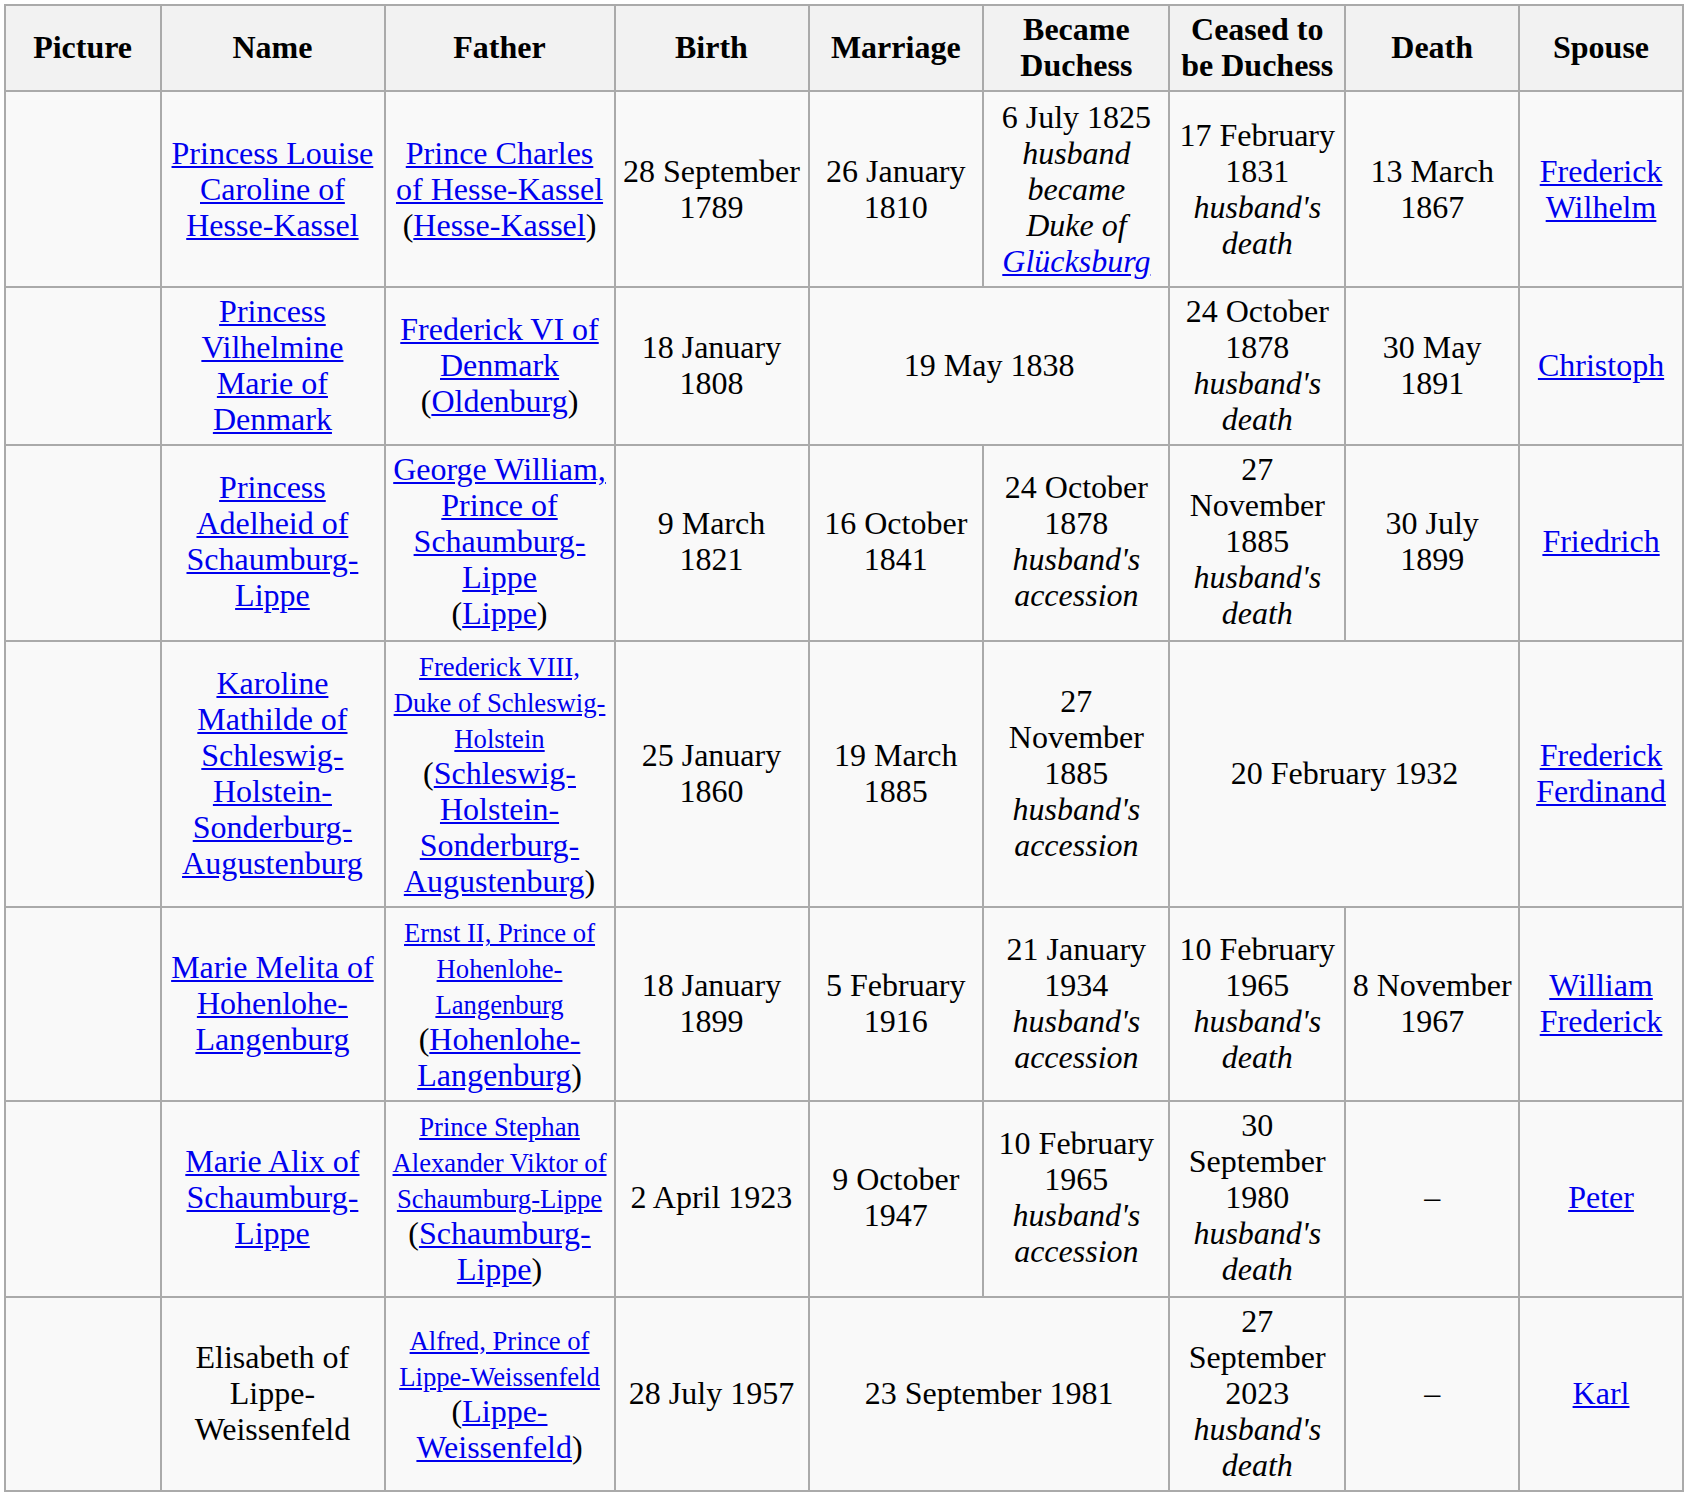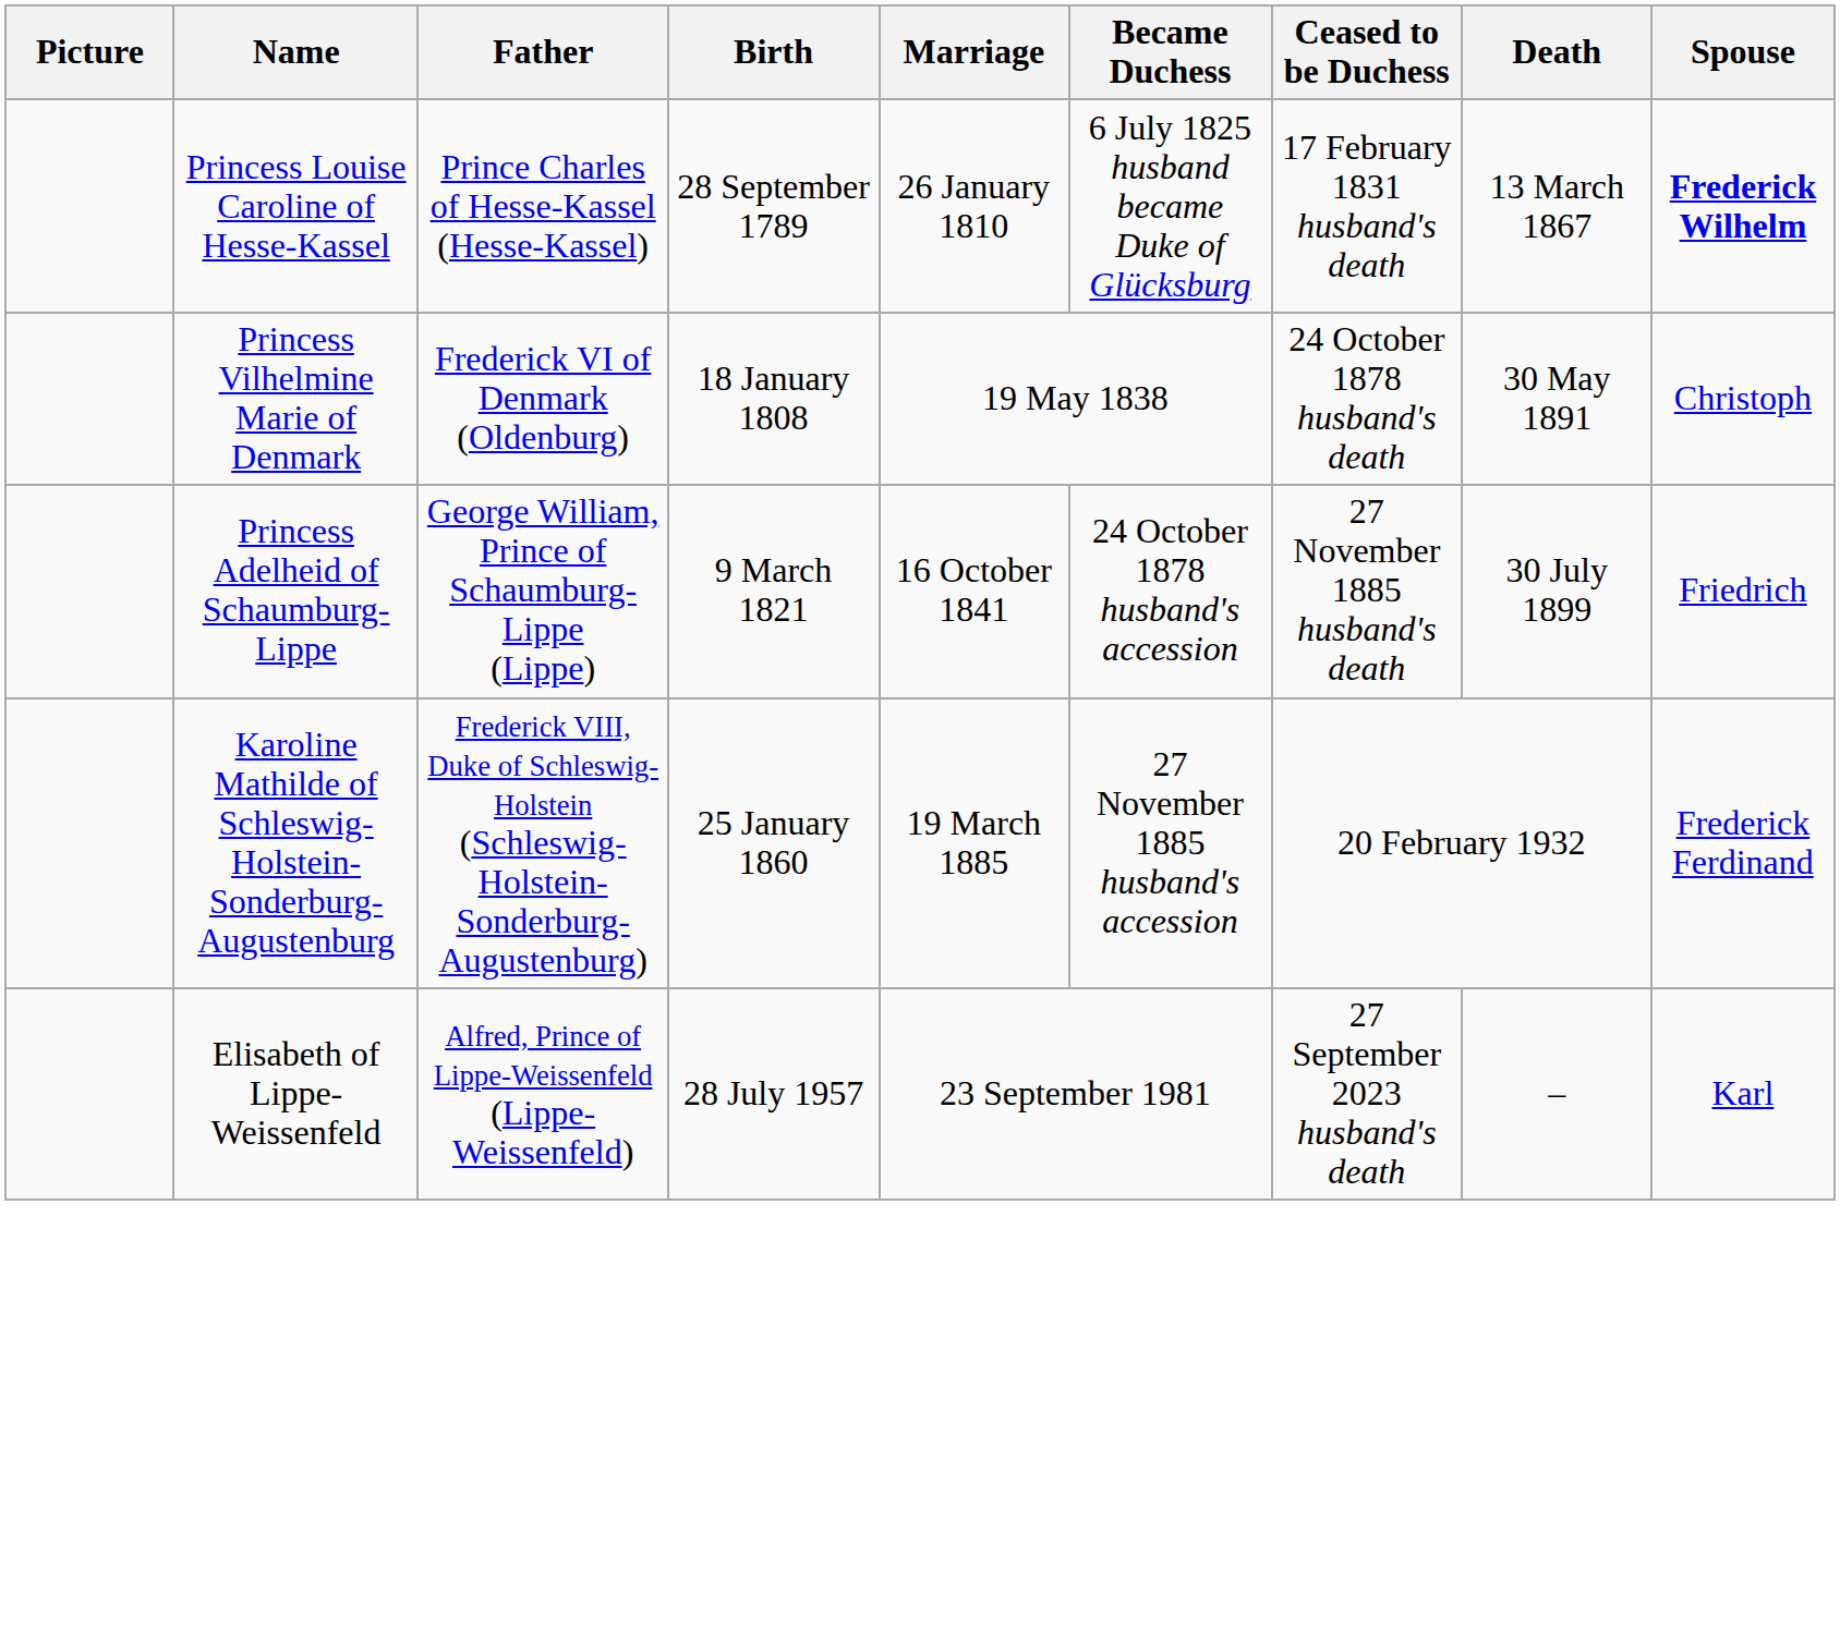 <table width=95% class="wikitable">
 <tr>
 <th width = "8%">Picture</th>
 <th width = "11%">Name</th>
 <th width = "9%">Father</th>
 <th width = "10%">Birth</th>
 <th width = "9%">Marriage</th>
 <th width = "9%">Became Duchess</th>
 <th width = "9%">Ceased to be Duchess</th>
 <th width = "9%">Death</th>
 <th width = "7%">Spouse</th>
 </tr>
 <tr>
 <td align="center"></td>
 <td align="center"><a href='#'>Princess Louise Caroline of Hesse-Kassel</a></td>
 <td align="center"><a href='#'>Prince Charles of Hesse-Kassel</a><small></small><br>(<a href='#'>Hesse-Kassel</a>)</td>
 <td align="center">28 September 1789</td>
 <td align="center">26 January 1810</td>
 <td align="center">6 July 1825 <br><em>husband became Duke of <a href='#'>Glücksburg</a></em></td>
 <td align="center">17 February 1831 <br> <em>husband's death</em></td>
 <td align="center">13 March 1867</td>
-<td align="center"><a href='#'>Frederick Wilhelm</a></td>
+<td align="center"><strong><a href='#'>Frederick Wilhelm</a></strong></td>
 </tr>
 <tr>
 <td align="center"></td>
 <td align="center"><a href='#'>Princess Vilhelmine Marie of Denmark</a></td>
 <td align="center"><a href='#'>Frederick VI of Denmark</a><small></small><br>(<a href='#'>Oldenburg</a>)</td>
 <td align="center">18 January 1808</td>
 <td align="center" colspan="2">19 May 1838</td>
 <td align="center">24 October 1878 <br> <em>husband's death</em></td>
 <td align="center">30 May 1891</td>
 <td align="center"><a href='#'>Christoph</a></td>
 </tr>
 <tr>
 <td align="center"></td>
 <td align="center"><a href='#'>Princess Adelheid of Schaumburg-Lippe</a></td>
 <td align="center"><a href='#'>George William, Prince of Schaumburg-Lippe</a><small></small><br>(<a href='#'>Lippe</a>)</td>
 <td align="center">9 March 1821</td>
 <td align="center">16 October 1841</td>
 <td align="center">24 October 1878 <br> <em>husband's accession</em></td>
 <td align="center">27 November 1885 <br> <em>husband's death</em></td>
 <td align="center">30 July 1899</td>
 <td align="center"><a href='#'>Friedrich</a></td>
 </tr>
 <tr>
 <td align="center"></td>
 <td align="center"><a href='#'>Karoline Mathilde of Schleswig-Holstein-Sonderburg-Augustenburg</a><br></td>
 <td align="center"><small><a href='#'>Frederick VIII, Duke of Schleswig-Holstein</a></small><br>(<a href='#'>Schleswig-Holstein-Sonderburg-Augustenburg</a>)</td>
 <td align="center">25 January 1860</td>
 <td align="center">19 March 1885</td>
 <td align="center">27 November 1885<br><em>husband's accession</em></td>
 <td align="center" colspan="2">20 February 1932</td>
 <td align="center"><a href='#'>Frederick Ferdinand</a></td>
 </tr>
 <tr>
 <td align="center"></td>
-<td align="center"><a href='#'>Marie Melita of Hohenlohe-Langenburg</a><br></td>
-<td align="center"><small><a href='#'>Ernst II, Prince of Hohenlohe-Langenburg</a></small><br>(<a href='#'>Hohenlohe-Langenburg</a>)</td>
-<td align="center">18 January 1899</td>
-<td align="center">5 February 1916</td>
-<td align="center">21 January 1934<br><em>husband's accession</em></td>
-<td align="center">10 February 1965<br><em>husband's death</em></td>
-<td align="center">8 November 1967</td>
-<td align="center"><a href='#'>William Frederick</a></td>
-</tr>
-<tr>
-<td align="center"></td>
-<td align="center"><a href='#'>Marie Alix of Schaumburg-Lippe</a><br></td>
-<td align="center"><small><a href='#'>Prince Stephan Alexander Viktor of Schaumburg-Lippe</a></small><br>(<a href='#'>Schaumburg-Lippe</a>)</td>
-<td align="center">2 April 1923</td>
-<td align="center">9 October 1947</td>
-<td align="center">10 February 1965<br><em>husband's accession</em></td>
-<td align="center">30 September 1980<br><em>husband's death</em></td>
-<td align="center">–</td>
-<td align="center"><a href='#'>Peter</a></td>
-</tr>
-<tr>
-<td align="center"></td>
 <td align="center">Elisabeth of Lippe-Weissenfeld<br></td>
 <td align="center"><small><a href='#'>Alfred, Prince of Lippe-Weissenfeld</a></small><br>(<a href='#'>Lippe-Weissenfeld</a>)</td>
 <td align="center">28 July 1957</td>
 <td align="center" colspan="2">23 September 1981</td>
 <td align="center">27 September 2023<br><em>husband's death</em></td>
 <td align="center">–</td>
 <td align="center"><a href='#'>Karl</a></td>
 </tr>
 <tr>
 </tr>
 </table>
